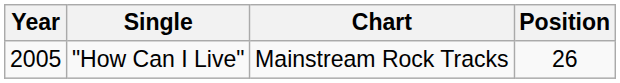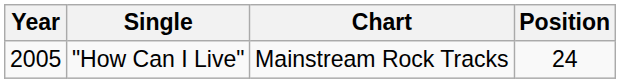 <table class="wikitable">
 <tr>
 <th>Year</th>
 <th>Single</th>
 <th>Chart</th>
 <th>Position</th>
 </tr>
 <tr>
 <td>2005</td>
 <td>"How Can I Live"</td>
 <td>Mainstream Rock Tracks</td>
-<td align="center">26</td>
+<td align="center">24</td>
 </tr>
 </table>
